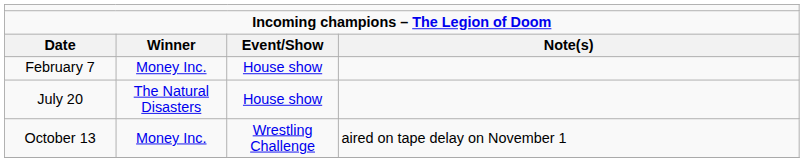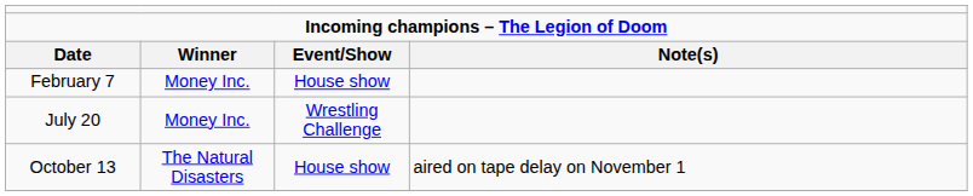 <table class="wikitable" style="text-align:center; width:100%;">
 <tr>
 <td colspan="5"></td>
 </tr>
 <tr>
 <td colspan="5"><strong>Incoming champions – <a href='#'>The Legion of Doom</a> </strong></td>
 </tr>
 <tr>
 <th width=14%>Date</th>
 <th width=14%>Winner</th>
 <th width=14%>Event/Show</th>
 <th width=58%>Note(s)</th>
 </tr>
 <tr>
 <td>February 7</td>
 <td><a href='#'>Money Inc.</a><br></td>
 <td><a href='#'>House show</a></td>
 <td align=left></td>
 </tr>
 <tr>
 <td>July 20</td>
-<td><a href='#'>The Natural Disasters</a><br></td>
-<td><a href='#'>House show</a></td>
+<td><a href='#'>Money Inc.</a><br></td>
+<td><a href='#'>Wrestling Challenge</a></td>
 <td align=left></td>
 </tr>
 <tr>
 <td>October 13</td>
-<td><a href='#'>Money Inc.</a><br></td>
-<td><a href='#'>Wrestling Challenge</a></td>
+<td><a href='#'>The Natural Disasters</a><br></td>
+<td><a href='#'>House show</a></td>
 <td align=left>aired on tape delay on November 1</td>
 </tr>
 <tr>
 </tr>
 </table>
